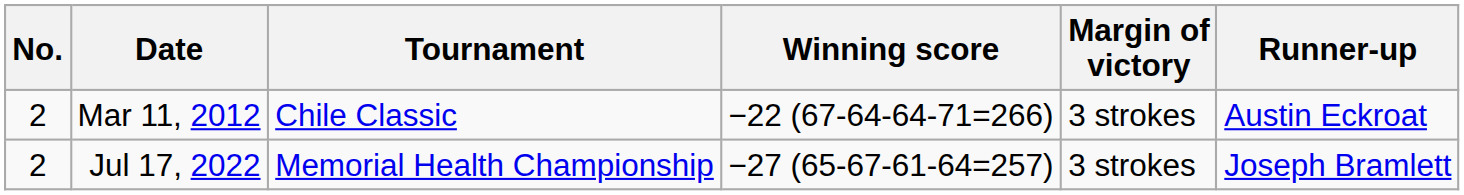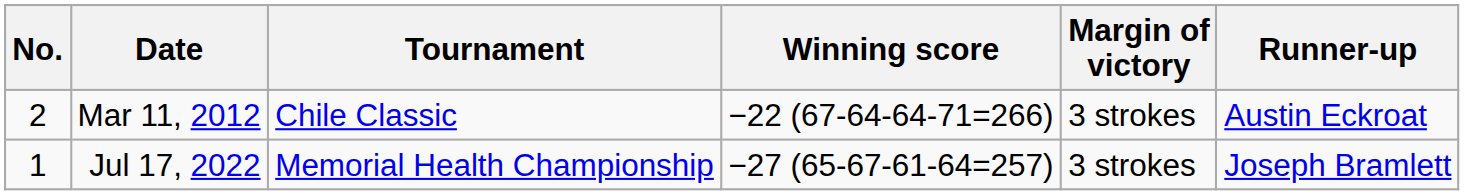 <table class="wikitable" style="font-size:95%;">
 <tr>
 <th>No.</th>
 <th>Date</th>
 <th>Tournament</th>
 <th>Winning score</th>
 <th>Margin of<br>victory</th>
 <th>Runner-up</th>
 </tr>
 <tr>
 <td align=center>2</td>
 <td align=right>Mar 11, <a href='#'>2012</a></td>
 <td><a href='#'>Chile Classic</a></td>
 <td>−22 (67-64-64-71=266)</td>
 <td>3 strokes</td>
 <td> <a href='#'>Austin Eckroat</a></td>
 </tr>
 <tr>
-<td align=center>2</td>
+<td align=center>1</td>
 <td align=right>Jul 17, <a href='#'>2022</a></td>
 <td><a href='#'>Memorial Health Championship</a></td>
 <td>−27 (65-67-61-64=257)</td>
 <td>3 strokes</td>
 <td> <a href='#'>Joseph Bramlett</a></td>
 </tr>
 </table>
